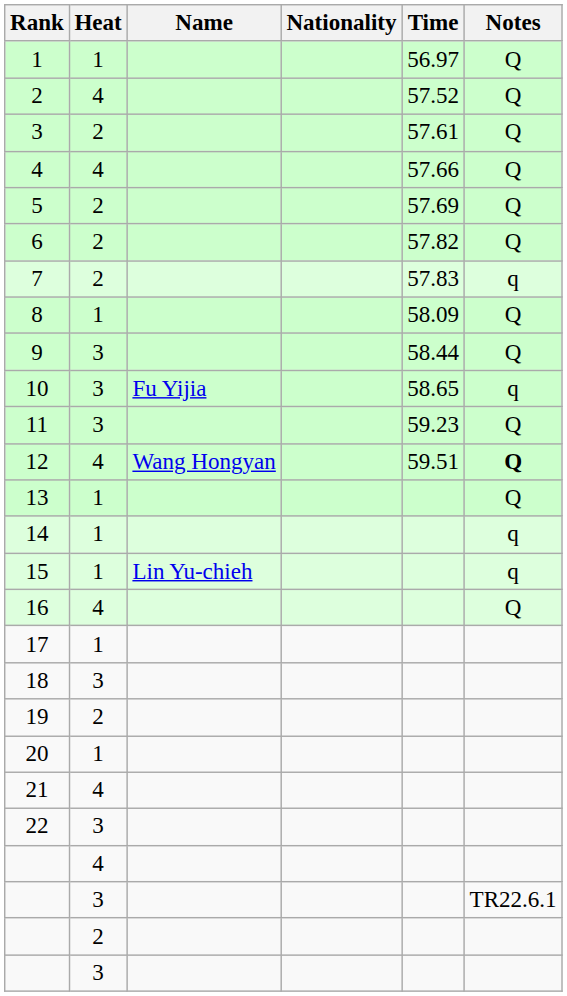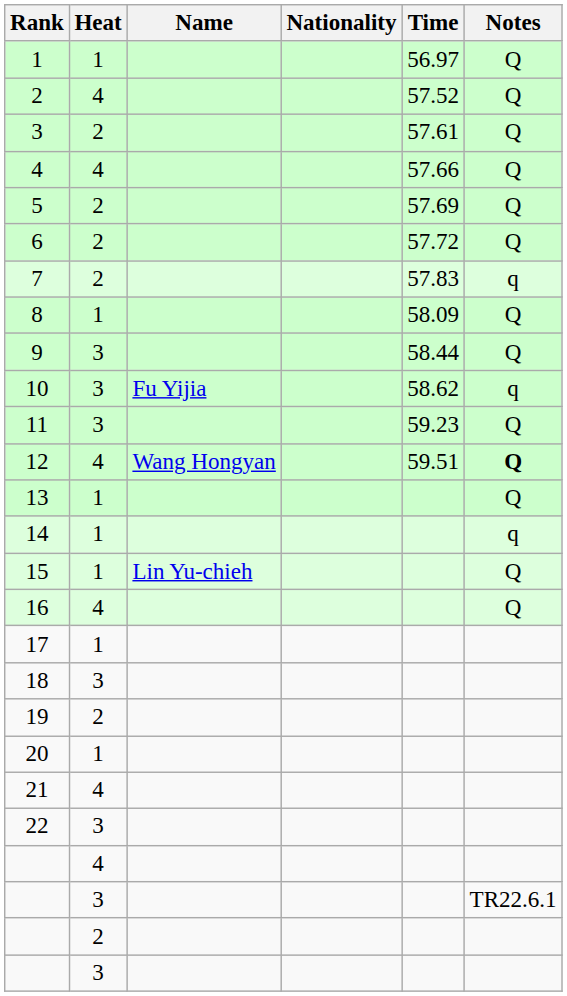 <table class="wikitable sortable" style="text-align:center">
 <tr>
 <th>Rank</th>
 <th>Heat</th>
 <th>Name</th>
 <th>Nationality</th>
 <th>Time</th>
 <th>Notes</th>
 </tr>
 <tr bgcolor=ccffcc>
 <td>1</td>
 <td>1</td>
 <td align=left></td>
 <td align=left></td>
 <td>56.97</td>
 <td>Q</td>
 </tr>
 <tr bgcolor=ccffcc>
 <td>2</td>
 <td>4</td>
 <td align=left></td>
 <td align=left></td>
 <td>57.52</td>
 <td>Q</td>
 </tr>
 <tr bgcolor=ccffcc>
 <td>3</td>
 <td>2</td>
 <td align=left></td>
 <td align=left></td>
 <td>57.61</td>
 <td>Q</td>
 </tr>
 <tr bgcolor=ccffcc>
 <td>4</td>
 <td>4</td>
 <td align=left></td>
 <td align=left></td>
 <td>57.66</td>
 <td>Q</td>
 </tr>
 <tr bgcolor=ccffcc>
 <td>5</td>
 <td>2</td>
 <td align=left></td>
 <td align=left></td>
 <td>57.69</td>
 <td>Q</td>
 </tr>
 <tr bgcolor=ccffcc>
 <td>6</td>
 <td>2</td>
 <td align=left></td>
 <td align=left></td>
-<td>57.82</td>
+<td>57.72</td>
 <td>Q</td>
 </tr>
 <tr bgcolor=ddffdd>
 <td>7</td>
 <td>2</td>
 <td align=left></td>
 <td align=left></td>
 <td>57.83</td>
 <td>q</td>
 </tr>
 <tr bgcolor=ccffcc>
 <td>8</td>
 <td>1</td>
 <td align=left></td>
 <td align=left></td>
 <td>58.09</td>
 <td>Q</td>
 </tr>
 <tr bgcolor=ccffcc>
 <td>9</td>
 <td>3</td>
 <td align=left></td>
 <td align=left></td>
 <td>58.44</td>
 <td>Q</td>
 </tr>
 <tr bgcolor=ccffcc>
 <td>10</td>
 <td>3</td>
 <td align=left><a href='#'>Fu Yijia</a></td>
 <td align=left></td>
-<td>58.65</td>
+<td>58.62</td>
 <td>q</td>
 </tr>
 <tr bgcolor=ccffcc>
 <td>11</td>
 <td>3</td>
 <td align=left></td>
 <td align=left></td>
 <td>59.23</td>
 <td>Q</td>
 </tr>
 <tr bgcolor=ccffcc>
 <td>12</td>
 <td>4</td>
 <td align=left><a href='#'>Wang Hongyan</a></td>
 <td align=left></td>
 <td>59.51</td>
 <td><strong>Q</strong></td>
 </tr>
 <tr bgcolor=ccffcc>
 <td>13</td>
 <td>1</td>
 <td align=left></td>
 <td align=left></td>
 <td></td>
 <td>Q</td>
 </tr>
 <tr bgcolor=ddffdd>
 <td>14</td>
 <td>1</td>
 <td align=left></td>
 <td align=left></td>
 <td></td>
 <td>q</td>
 </tr>
 <tr bgcolor=ddffdd>
 <td>15</td>
 <td>1</td>
 <td align=left><a href='#'>Lin Yu-chieh</a></td>
 <td align=left></td>
 <td></td>
-<td>q</td>
+<td>Q</td>
 </tr>
 <tr bgcolor=ddffdd>
 <td>16</td>
 <td>4</td>
 <td align=left></td>
 <td align=left></td>
 <td></td>
 <td>Q</td>
 </tr>
 <tr>
 <td>17</td>
 <td>1</td>
 <td align=left></td>
 <td align=left></td>
 <td></td>
 <td></td>
 </tr>
 <tr>
 <td>18</td>
 <td>3</td>
 <td align=left></td>
 <td align=left></td>
 <td></td>
 <td></td>
 </tr>
 <tr>
 <td>19</td>
 <td>2</td>
 <td align=left></td>
 <td align=left></td>
 <td></td>
 <td></td>
 </tr>
 <tr>
 <td>20</td>
 <td>1</td>
 <td align=left></td>
 <td align=left></td>
 <td></td>
 <td></td>
 </tr>
 <tr>
 <td>21</td>
 <td>4</td>
 <td align=left></td>
 <td align=left></td>
 <td></td>
 <td></td>
 </tr>
 <tr>
 <td>22</td>
 <td>3</td>
 <td align=left></td>
 <td align=left></td>
 <td></td>
 <td></td>
 </tr>
 <tr>
 <td></td>
 <td>4</td>
 <td align=left></td>
 <td align=left></td>
 <td></td>
 <td></td>
 </tr>
 <tr>
 <td></td>
 <td>3</td>
 <td align=left></td>
 <td align=left></td>
 <td></td>
 <td>TR22.6.1</td>
 </tr>
 <tr>
 <td></td>
 <td>2</td>
 <td align=left></td>
 <td align=left></td>
 <td></td>
 <td></td>
 </tr>
 <tr>
 <td></td>
 <td>3</td>
 <td align=left></td>
 <td align=left></td>
 <td></td>
 <td></td>
 </tr>
 </table>
